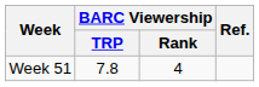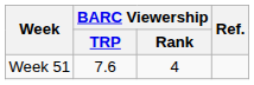 <table class="wikitable sortable" style="text-align:center">
 <tr>
 <th rowspan="2">Week</th>
 <th colspan="2"><a href='#'>BARC</a> Viewership</th>
 <th rowspan="2">Ref.</th>
 </tr>
 <tr>
 <th><a href='#'>TRP</a></th>
 <th>Rank</th>
 </tr>
 <tr>
 <td>Week 51</td>
-<td>7.8</td>
+<td>7.6</td>
 <td>4</td>
 <td></td>
 </tr>
 </table>
